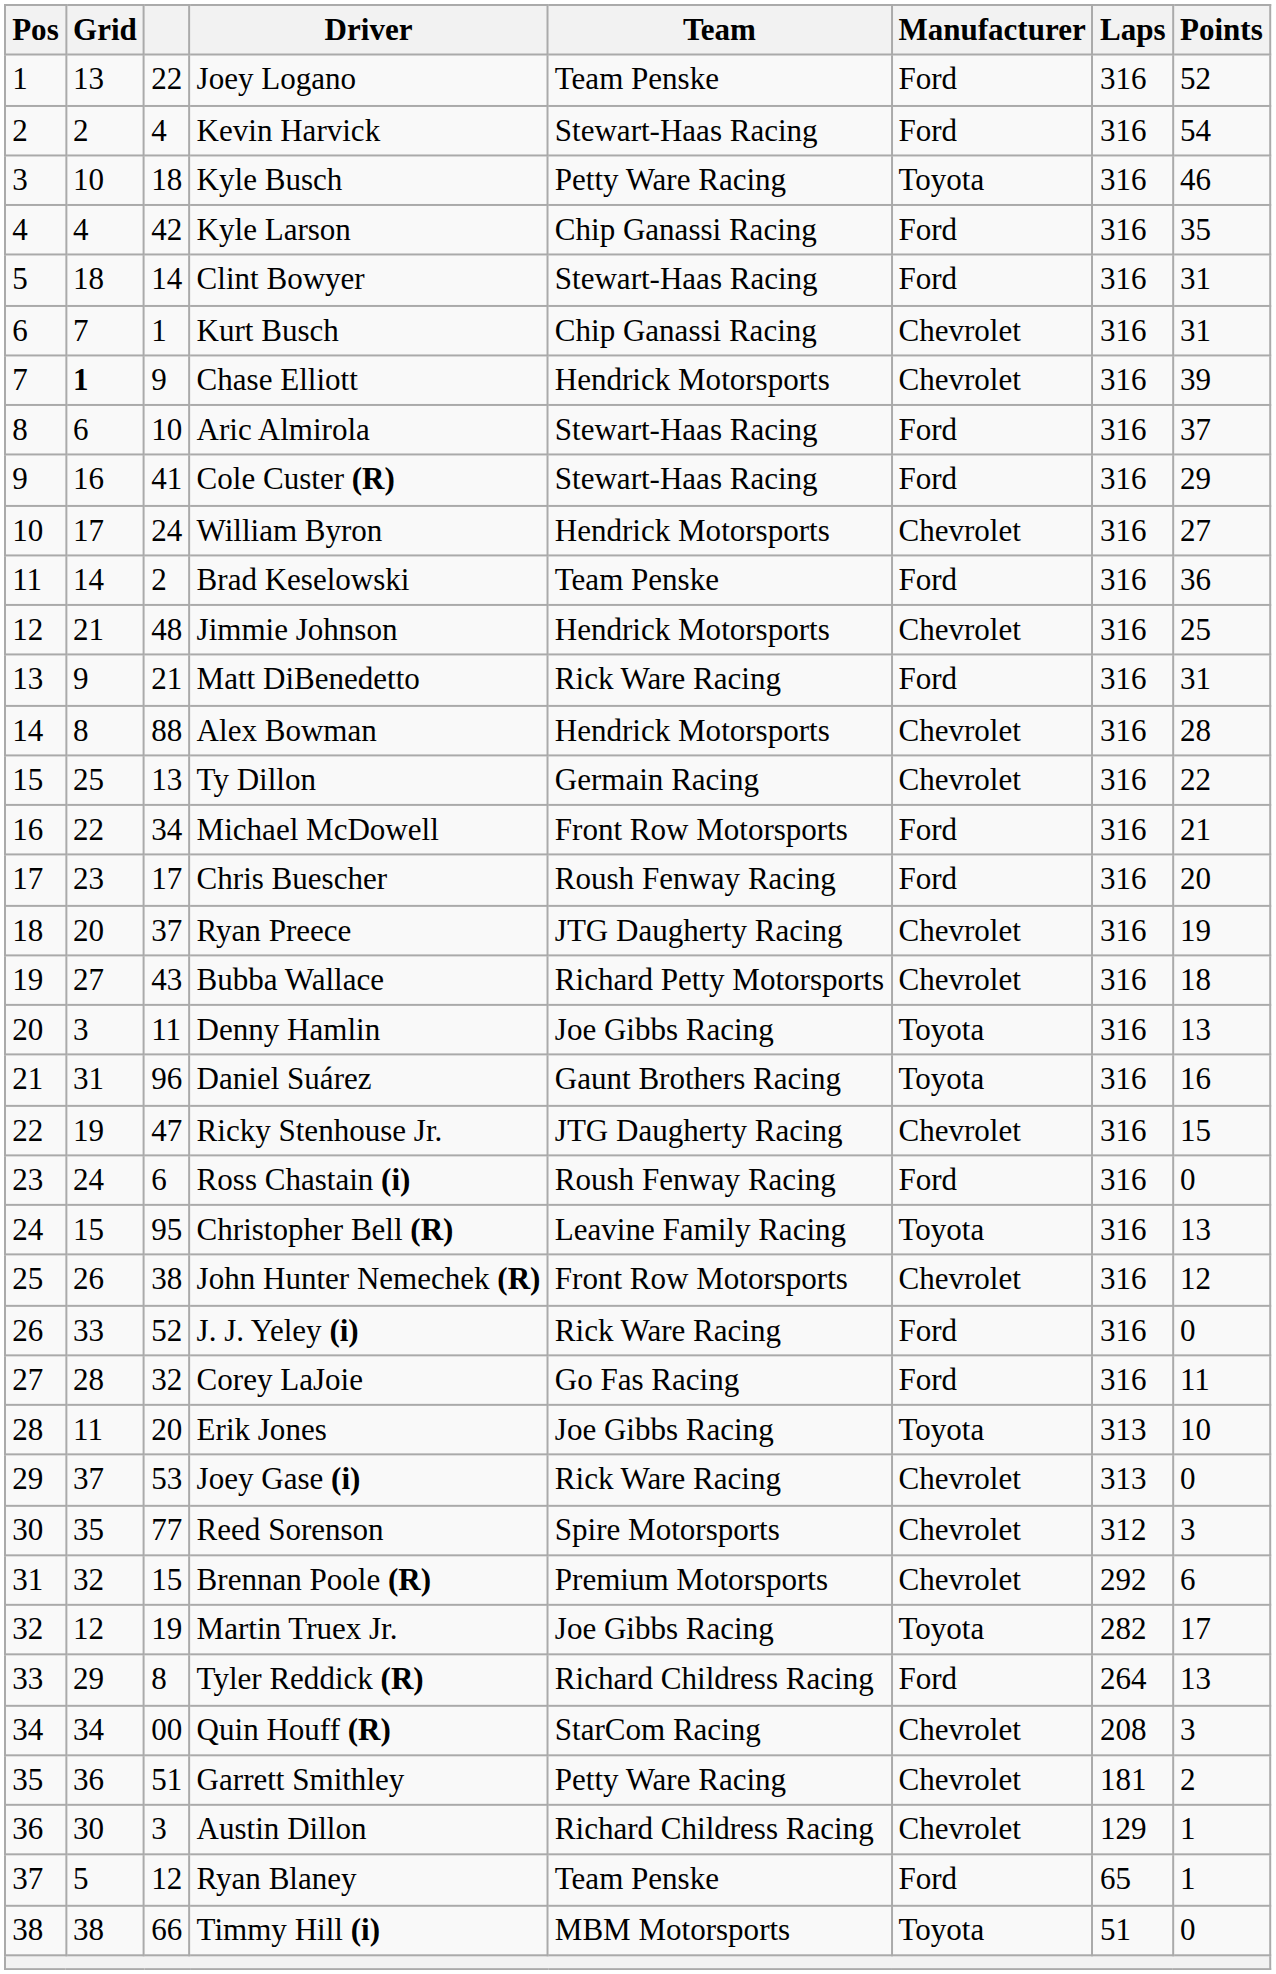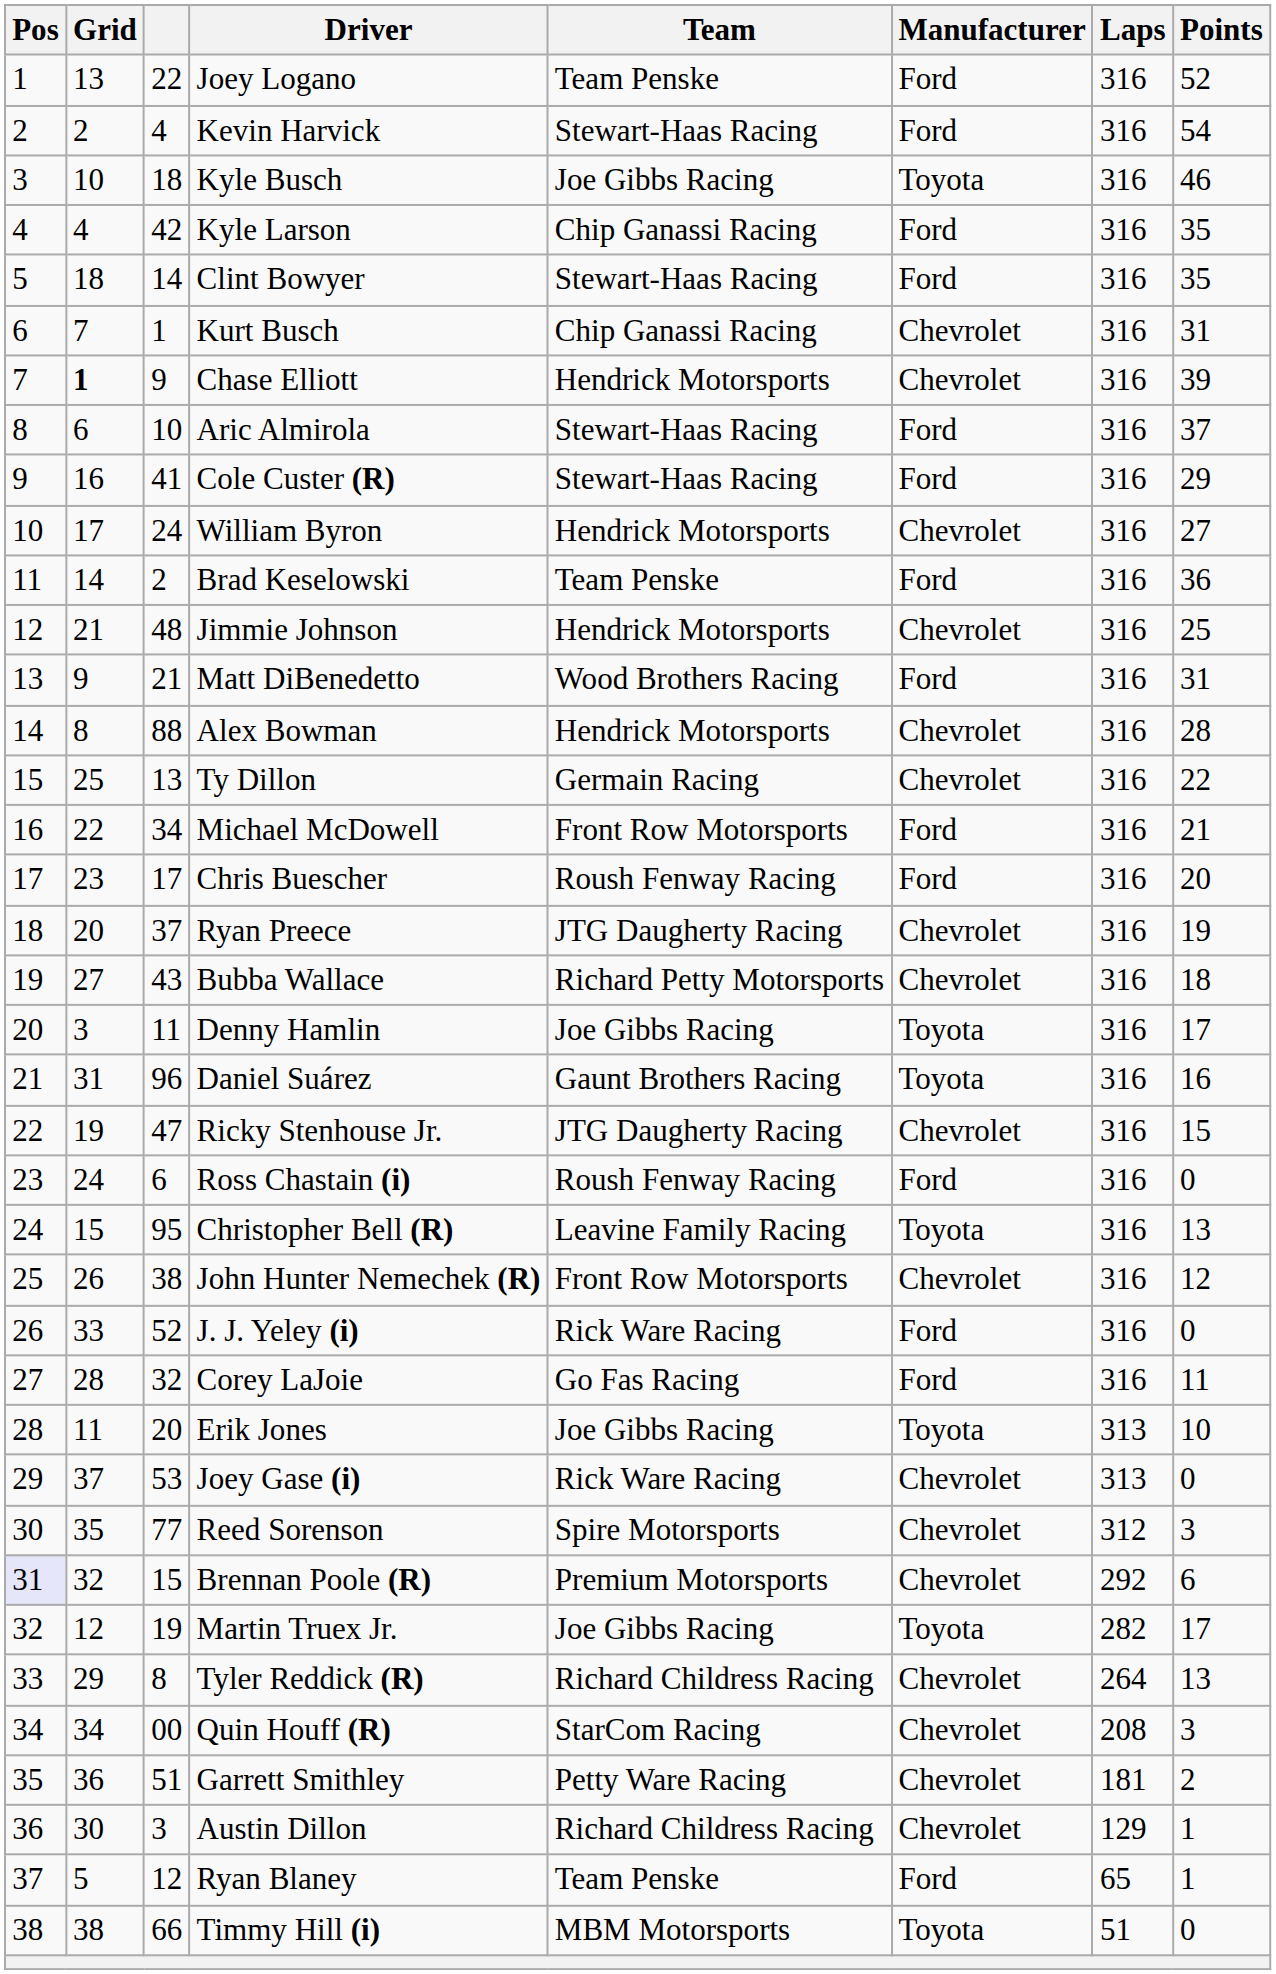 <table class="wikitable" style="font-size:98%">
 <tr>
 <th>Pos</th>
 <th>Grid</th>
 <th></th>
 <th>Driver</th>
 <th>Team</th>
 <th>Manufacturer</th>
 <th>Laps</th>
 <th>Points</th>
 </tr>
 <tr>
 <td>1</td>
 <td>13</td>
 <td>22</td>
 <td>Joey Logano</td>
 <td>Team Penske</td>
 <td>Ford</td>
 <td>316</td>
 <td>52</td>
 </tr>
 <tr>
 <td>2</td>
 <td>2</td>
 <td>4</td>
 <td>Kevin Harvick</td>
 <td>Stewart-Haas Racing</td>
 <td>Ford</td>
 <td>316</td>
 <td>54</td>
 </tr>
 <tr>
 <td>3</td>
 <td>10</td>
 <td>18</td>
 <td>Kyle Busch</td>
-<td>Petty Ware Racing</td>
+<td>Joe Gibbs Racing</td>
 <td>Toyota</td>
 <td>316</td>
 <td>46</td>
 </tr>
 <tr>
 <td>4</td>
 <td>4</td>
 <td>42</td>
 <td>Kyle Larson</td>
 <td>Chip Ganassi Racing</td>
 <td>Ford</td>
 <td>316</td>
 <td>35</td>
 </tr>
 <tr>
 <td>5</td>
 <td>18</td>
 <td>14</td>
 <td>Clint Bowyer</td>
 <td>Stewart-Haas Racing</td>
 <td>Ford</td>
 <td>316</td>
-<td>31</td>
+<td>35</td>
 </tr>
 <tr>
 <td>6</td>
 <td>7</td>
 <td>1</td>
 <td>Kurt Busch</td>
 <td>Chip Ganassi Racing</td>
 <td>Chevrolet</td>
 <td>316</td>
 <td>31</td>
 </tr>
 <tr>
 <td>7</td>
 <td><strong>1</strong></td>
 <td>9</td>
 <td>Chase Elliott</td>
 <td>Hendrick Motorsports</td>
 <td>Chevrolet</td>
 <td>316</td>
 <td>39</td>
 </tr>
 <tr>
 <td>8</td>
 <td>6</td>
 <td>10</td>
 <td>Aric Almirola</td>
 <td>Stewart-Haas Racing</td>
 <td>Ford</td>
 <td>316</td>
 <td>37</td>
 </tr>
 <tr>
 <td>9</td>
 <td>16</td>
 <td>41</td>
 <td>Cole Custer <strong>(R)</strong></td>
 <td>Stewart-Haas Racing</td>
 <td>Ford</td>
 <td>316</td>
 <td>29</td>
 </tr>
 <tr>
 <td>10</td>
 <td>17</td>
 <td>24</td>
 <td>William Byron</td>
 <td>Hendrick Motorsports</td>
 <td>Chevrolet</td>
 <td>316</td>
 <td>27</td>
 </tr>
 <tr>
 <td>11</td>
 <td>14</td>
 <td>2</td>
 <td>Brad Keselowski</td>
 <td>Team Penske</td>
 <td>Ford</td>
 <td>316</td>
 <td>36</td>
 </tr>
 <tr>
 <td>12</td>
 <td>21</td>
 <td>48</td>
 <td>Jimmie Johnson</td>
 <td>Hendrick Motorsports</td>
 <td>Chevrolet</td>
 <td>316</td>
 <td>25</td>
 </tr>
 <tr>
 <td>13</td>
 <td>9</td>
 <td>21</td>
 <td>Matt DiBenedetto</td>
-<td>Rick Ware Racing</td>
+<td>Wood Brothers Racing</td>
 <td>Ford</td>
 <td>316</td>
 <td>31</td>
 </tr>
 <tr>
 <td>14</td>
 <td>8</td>
 <td>88</td>
 <td>Alex Bowman</td>
 <td>Hendrick Motorsports</td>
 <td>Chevrolet</td>
 <td>316</td>
 <td>28</td>
 </tr>
 <tr>
 <td>15</td>
 <td>25</td>
 <td>13</td>
 <td>Ty Dillon</td>
 <td>Germain Racing</td>
 <td>Chevrolet</td>
 <td>316</td>
 <td>22</td>
 </tr>
 <tr>
 <td>16</td>
 <td>22</td>
 <td>34</td>
 <td>Michael McDowell</td>
 <td>Front Row Motorsports</td>
 <td>Ford</td>
 <td>316</td>
 <td>21</td>
 </tr>
 <tr>
 <td>17</td>
 <td>23</td>
 <td>17</td>
 <td>Chris Buescher</td>
 <td>Roush Fenway Racing</td>
 <td>Ford</td>
 <td>316</td>
 <td>20</td>
 </tr>
 <tr>
 <td>18</td>
 <td>20</td>
 <td>37</td>
 <td>Ryan Preece</td>
 <td>JTG Daugherty Racing</td>
 <td>Chevrolet</td>
 <td>316</td>
 <td>19</td>
 </tr>
 <tr>
 <td>19</td>
 <td>27</td>
 <td>43</td>
 <td>Bubba Wallace</td>
 <td>Richard Petty Motorsports</td>
 <td>Chevrolet</td>
 <td>316</td>
 <td>18</td>
 </tr>
 <tr>
 <td>20</td>
 <td>3</td>
 <td>11</td>
 <td>Denny Hamlin</td>
 <td>Joe Gibbs Racing</td>
 <td>Toyota</td>
 <td>316</td>
-<td>13</td>
+<td>17</td>
 </tr>
 <tr>
 <td>21</td>
 <td>31</td>
 <td>96</td>
 <td>Daniel Suárez</td>
 <td>Gaunt Brothers Racing</td>
 <td>Toyota</td>
 <td>316</td>
 <td>16</td>
 </tr>
 <tr>
 <td>22</td>
 <td>19</td>
 <td>47</td>
 <td>Ricky Stenhouse Jr.</td>
 <td>JTG Daugherty Racing</td>
 <td>Chevrolet</td>
 <td>316</td>
 <td>15</td>
 </tr>
 <tr>
 <td>23</td>
 <td>24</td>
 <td>6</td>
 <td>Ross Chastain <strong>(i)</strong></td>
 <td>Roush Fenway Racing</td>
 <td>Ford</td>
 <td>316</td>
 <td>0</td>
 </tr>
 <tr>
 <td>24</td>
 <td>15</td>
 <td>95</td>
 <td>Christopher Bell <strong>(R)</strong></td>
 <td>Leavine Family Racing</td>
 <td>Toyota</td>
 <td>316</td>
 <td>13</td>
 </tr>
 <tr>
 <td>25</td>
 <td>26</td>
 <td>38</td>
 <td>John Hunter Nemechek <strong>(R)</strong></td>
 <td>Front Row Motorsports</td>
 <td>Chevrolet</td>
 <td>316</td>
 <td>12</td>
 </tr>
 <tr>
 <td>26</td>
 <td>33</td>
 <td>52</td>
 <td>J. J. Yeley <strong>(i)</strong></td>
 <td>Rick Ware Racing</td>
 <td>Ford</td>
 <td>316</td>
 <td>0</td>
 </tr>
 <tr>
 <td>27</td>
 <td>28</td>
 <td>32</td>
 <td>Corey LaJoie</td>
 <td>Go Fas Racing</td>
 <td>Ford</td>
 <td>316</td>
 <td>11</td>
 </tr>
 <tr>
 <td>28</td>
 <td>11</td>
 <td>20</td>
 <td>Erik Jones</td>
 <td>Joe Gibbs Racing</td>
 <td>Toyota</td>
 <td>313</td>
 <td>10</td>
 </tr>
 <tr>
 <td>29</td>
 <td>37</td>
 <td>53</td>
 <td>Joey Gase <strong>(i)</strong></td>
 <td>Rick Ware Racing</td>
 <td>Chevrolet</td>
 <td>313</td>
 <td>0</td>
 </tr>
 <tr>
 <td>30</td>
 <td>35</td>
 <td>77</td>
 <td>Reed Sorenson</td>
 <td>Spire Motorsports</td>
 <td>Chevrolet</td>
 <td>312</td>
 <td>3</td>
 </tr>
 <tr>
-<td>31</td>
+<td style="background: lavender;">31</td>
 <td>32</td>
 <td>15</td>
 <td>Brennan Poole <strong>(R)</strong></td>
 <td>Premium Motorsports</td>
 <td>Chevrolet</td>
 <td>292</td>
 <td>6</td>
 </tr>
 <tr>
 <td>32</td>
 <td>12</td>
 <td>19</td>
 <td>Martin Truex Jr.</td>
 <td>Joe Gibbs Racing</td>
 <td>Toyota</td>
 <td>282</td>
 <td>17</td>
 </tr>
 <tr>
 <td>33</td>
 <td>29</td>
 <td>8</td>
 <td>Tyler Reddick <strong>(R)</strong></td>
 <td>Richard Childress Racing</td>
-<td>Ford</td>
+<td>Chevrolet</td>
 <td>264</td>
 <td>13</td>
 </tr>
 <tr>
 <td>34</td>
 <td>34</td>
 <td>00</td>
 <td>Quin Houff <strong>(R)</strong></td>
 <td>StarCom Racing</td>
 <td>Chevrolet</td>
 <td>208</td>
 <td>3</td>
 </tr>
 <tr>
 <td>35</td>
 <td>36</td>
 <td>51</td>
 <td>Garrett Smithley</td>
 <td>Petty Ware Racing</td>
 <td>Chevrolet</td>
 <td>181</td>
 <td>2</td>
 </tr>
 <tr>
 <td>36</td>
 <td>30</td>
 <td>3</td>
 <td>Austin Dillon</td>
 <td>Richard Childress Racing</td>
 <td>Chevrolet</td>
 <td>129</td>
 <td>1</td>
 </tr>
 <tr>
 <td>37</td>
 <td>5</td>
 <td>12</td>
 <td>Ryan Blaney</td>
 <td>Team Penske</td>
 <td>Ford</td>
 <td>65</td>
 <td>1</td>
 </tr>
 <tr>
 <td>38</td>
 <td>38</td>
 <td>66</td>
 <td>Timmy Hill <strong>(i)</strong></td>
 <td>MBM Motorsports</td>
 <td>Toyota</td>
 <td>51</td>
 <td>0</td>
 </tr>
 <tr>
 <th colspan="8"></th>
 </tr>
 </table>
